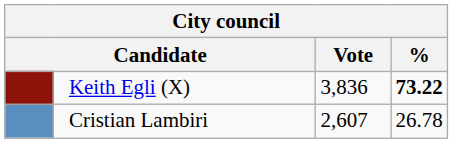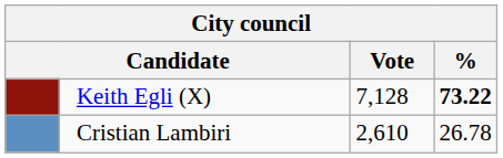 <table class="wikitable">
 <tr>
 <th colspan="4">City council</th>
 </tr>
 <tr>
 <th bgcolor="#DDDDFF" width="230px" colspan="2">Candidate</th>
 <th bgcolor="#DDDDFF" width="50px">Vote</th>
 <th bgcolor="#DDDDFF" width="30px">%</th>
 </tr>
 <tr>
 <td bgcolor=#8C120A width="30px"> </td>
 <td>  <a href='#'>Keith Egli</a> (X)</td>
-<td>3,836</td>
+<td>7,128</td>
 <td><strong>73.22</strong></td>
 </tr>
 <tr>
 <td bgcolor=#598EBF width="30px"> </td>
 <td>  Cristian Lambiri</td>
-<td>2,607</td>
+<td>2,610</td>
 <td>26.78</td>
 </tr>
 </table>
